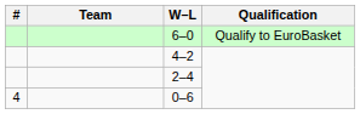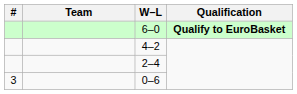 <table class=wikitable style="text-align:center;">
 <tr>
 <th width=20px>#</th>
 <th width=160px>Team</th>
 <th width=40px>W–L</th>
 <th width=180px>Qualification</th>
 </tr>
 <tr bgcolor=#CCFFCC>
 <td></td>
 <td align=left></td>
 <td>6–0</td>
-<td>Qualify to EuroBasket</td>
+<td><strong>Qualify to EuroBasket</strong></td>
 </tr>
 <tr>
 <td></td>
 <td align=left></td>
 <td>4–2</td>
 </tr>
 <tr>
 <td></td>
 <td align=left></td>
 <td>2–4</td>
 </tr>
 <tr>
-<td>4</td>
+<td>3</td>
 <td align=left></td>
 <td>0–6</td>
 </tr>
 </table>
